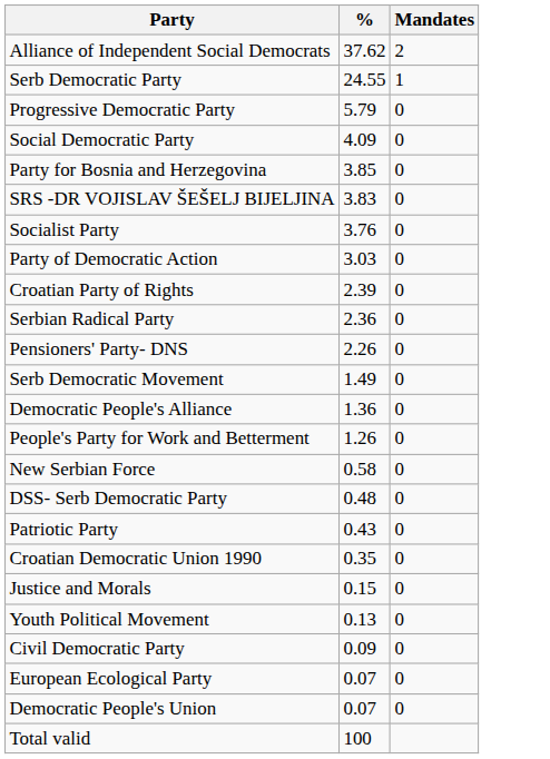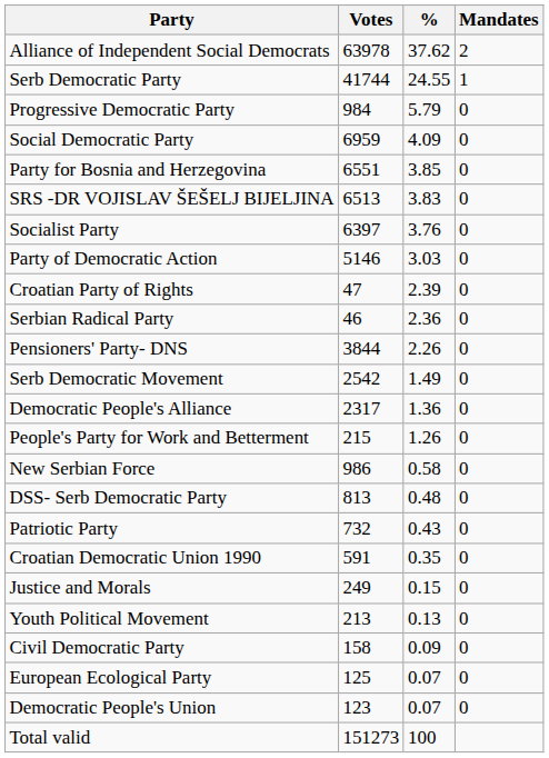 <table class="wikitable" style ="text-align: left">
 <tr>
 <th>Party</th>
+<th>Votes</th>
 <th>%</th>
 <th>Mandates</th>
 </tr>
 <tr>
 <td>Alliance of Independent Social Democrats</td>
+<td>63978</td>
 <td>37.62</td>
 <td>2</td>
 </tr>
 <tr>
 <td>Serb Democratic Party</td>
+<td>41744</td>
 <td>24.55</td>
 <td>1</td>
 </tr>
 <tr>
 <td>Progressive Democratic Party</td>
+<td>984</td>
 <td>5.79</td>
 <td>0</td>
 </tr>
 <tr>
 <td>Social Democratic Party</td>
+<td>6959</td>
 <td>4.09</td>
 <td>0</td>
 </tr>
 <tr>
 <td>Party for Bosnia and Herzegovina</td>
+<td>6551</td>
 <td>3.85</td>
 <td>0</td>
 </tr>
 <tr>
 <td>SRS -DR VOJISLAV ŠEŠELJ BIJELJINA</td>
+<td>6513</td>
 <td>3.83</td>
 <td>0</td>
 </tr>
 <tr>
 <td>Socialist Party</td>
+<td>6397</td>
 <td>3.76</td>
 <td>0</td>
 </tr>
 <tr>
 <td>Party of Democratic Action</td>
+<td>5146</td>
 <td>3.03</td>
 <td>0</td>
 </tr>
 <tr>
 <td>Croatian Party of Rights</td>
+<td>47</td>
 <td>2.39</td>
 <td>0</td>
 </tr>
 <tr>
 <td>Serbian Radical Party</td>
+<td>46</td>
 <td>2.36</td>
 <td>0</td>
 </tr>
 <tr>
 <td>Pensioners' Party- DNS</td>
+<td>3844</td>
 <td>2.26</td>
 <td>0</td>
 </tr>
 <tr>
 <td>Serb Democratic Movement</td>
+<td>2542</td>
 <td>1.49</td>
 <td>0</td>
 </tr>
 <tr>
 <td>Democratic People's Alliance</td>
+<td>2317</td>
 <td>1.36</td>
 <td>0</td>
 </tr>
 <tr>
 <td>People's Party for Work and Betterment</td>
+<td>215</td>
 <td>1.26</td>
 <td>0</td>
 </tr>
 <tr>
 <td>New Serbian Force</td>
+<td>986</td>
 <td>0.58</td>
 <td>0</td>
 </tr>
 <tr>
 <td>DSS- Serb Democratic Party</td>
+<td>813</td>
 <td>0.48</td>
 <td>0</td>
 </tr>
 <tr>
 <td>Patriotic Party</td>
+<td>732</td>
 <td>0.43</td>
 <td>0</td>
 </tr>
 <tr>
 <td>Croatian Democratic Union 1990</td>
+<td>591</td>
 <td>0.35</td>
 <td>0</td>
 </tr>
 <tr>
 <td>Justice and Morals</td>
+<td>249</td>
 <td>0.15</td>
 <td>0</td>
 </tr>
 <tr>
 <td>Youth Political Movement</td>
+<td>213</td>
 <td>0.13</td>
 <td>0</td>
 </tr>
 <tr>
 <td>Civil Democratic Party</td>
+<td>158</td>
 <td>0.09</td>
 <td>0</td>
 </tr>
 <tr>
 <td>European Ecological Party</td>
+<td>125</td>
 <td>0.07</td>
 <td>0</td>
 </tr>
 <tr>
 <td>Democratic People's Union</td>
+<td>123</td>
 <td>0.07</td>
 <td>0</td>
 </tr>
 <tr>
 <td>Total valid</td>
+<td>151273</td>
 <td>100</td>
 <td></td>
 </tr>
 </table>
